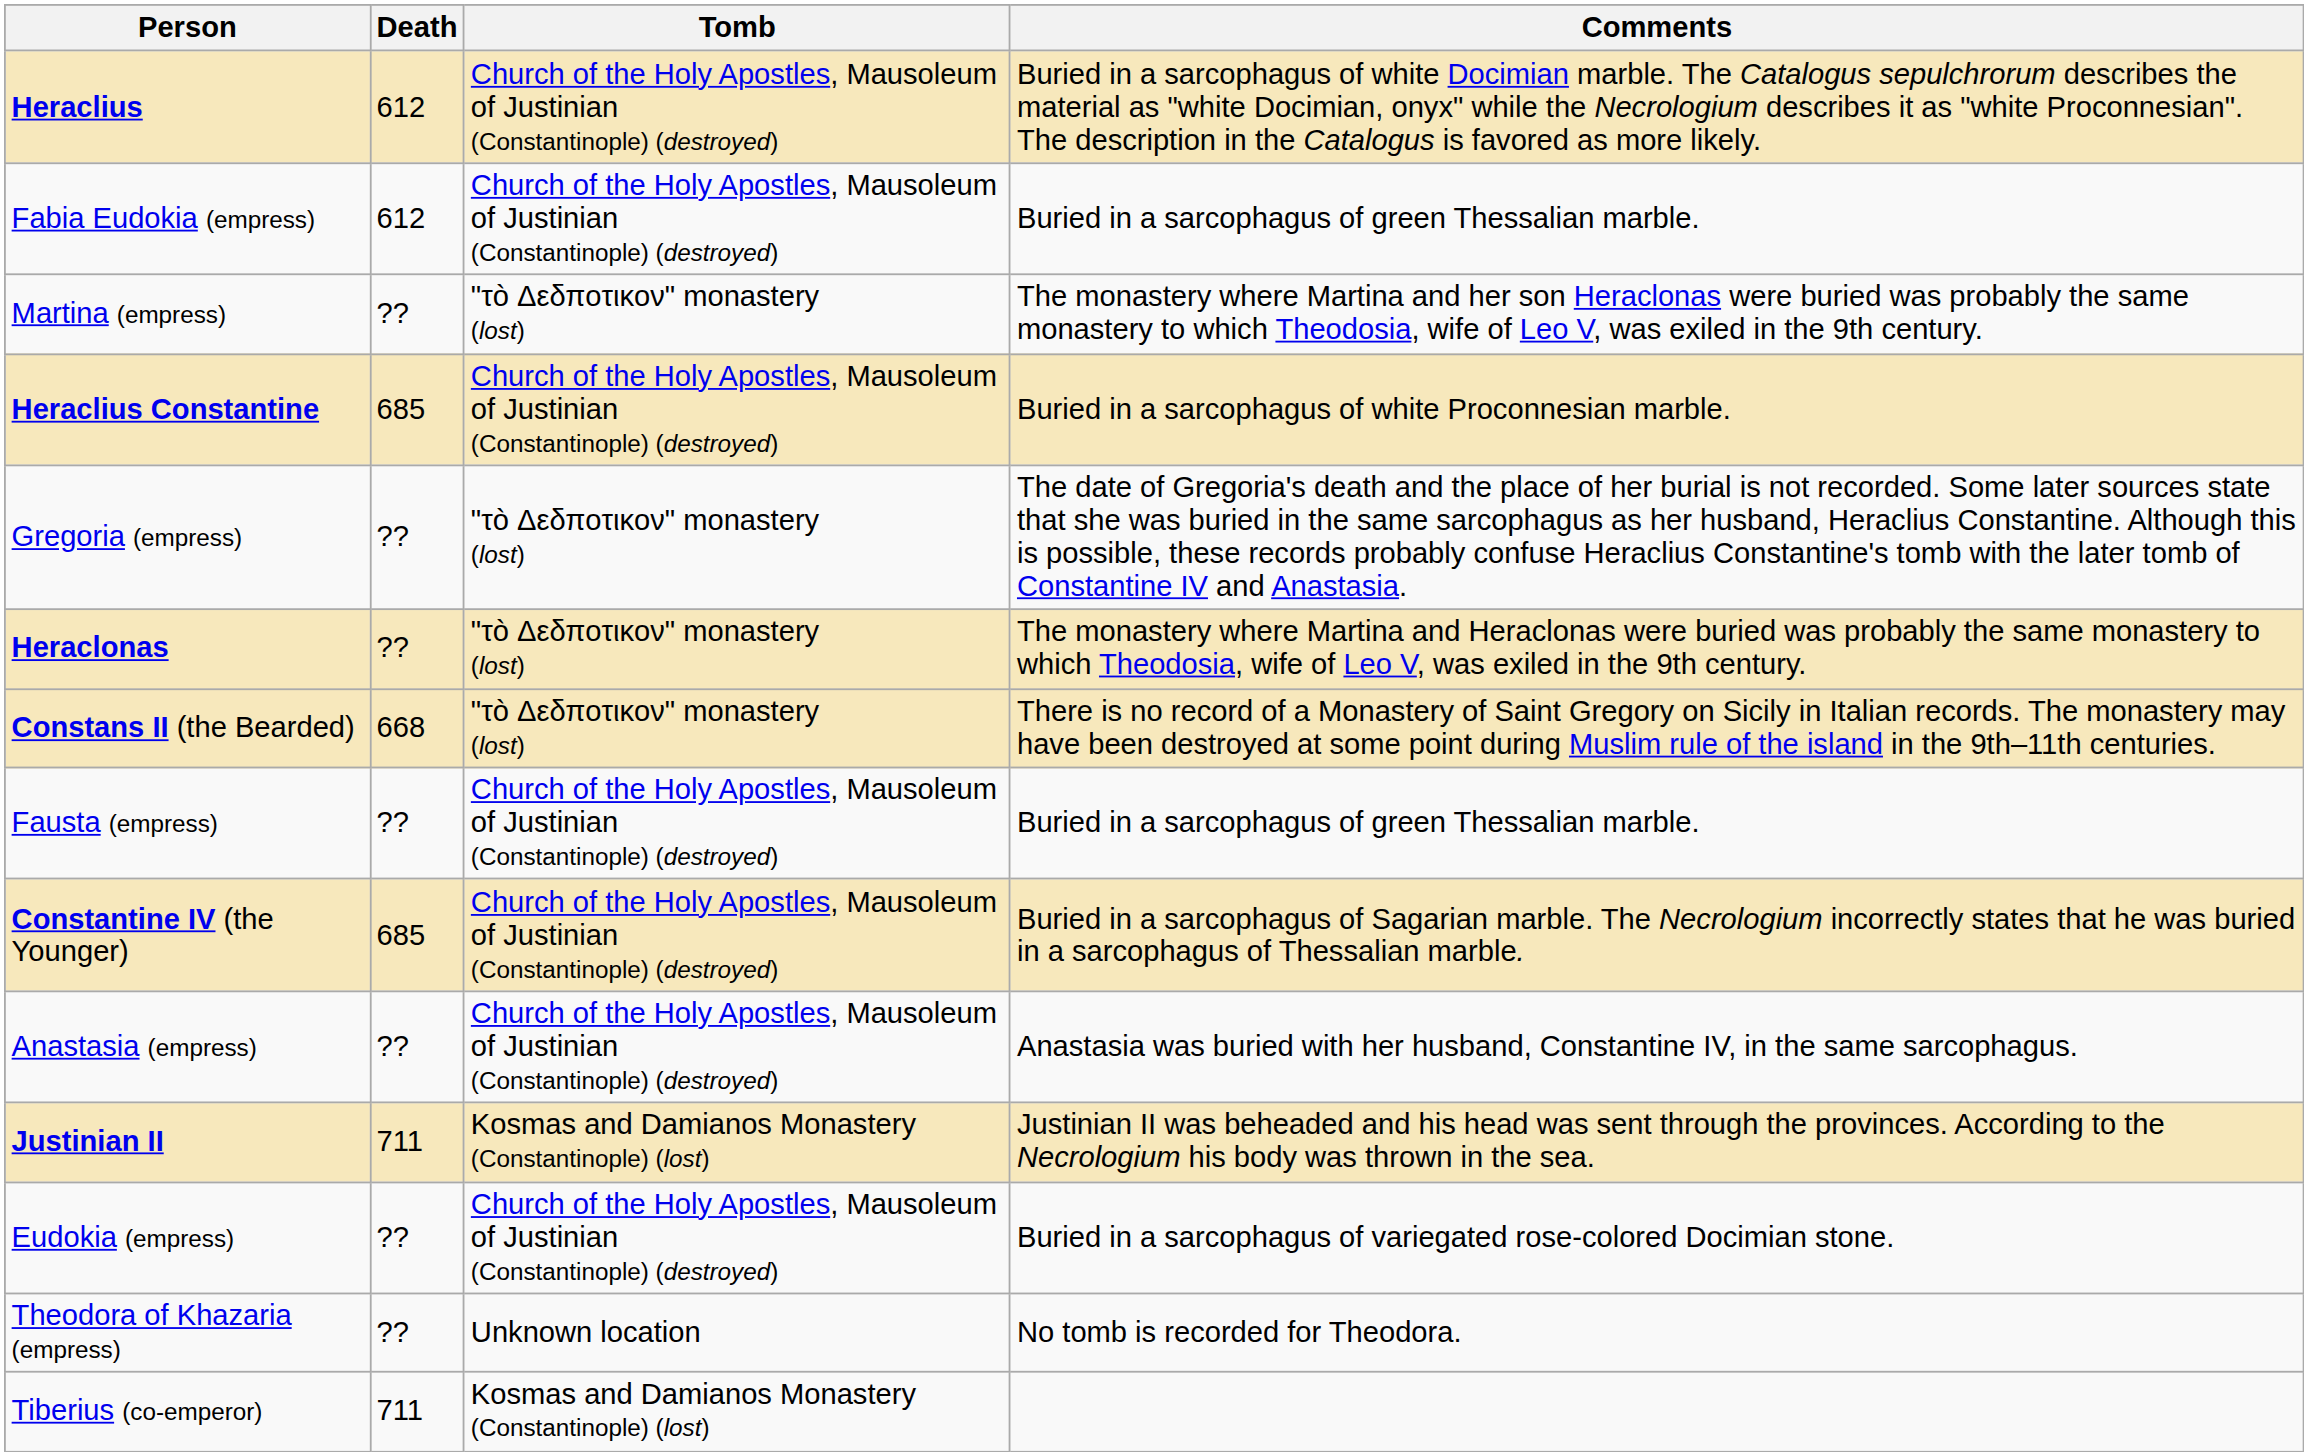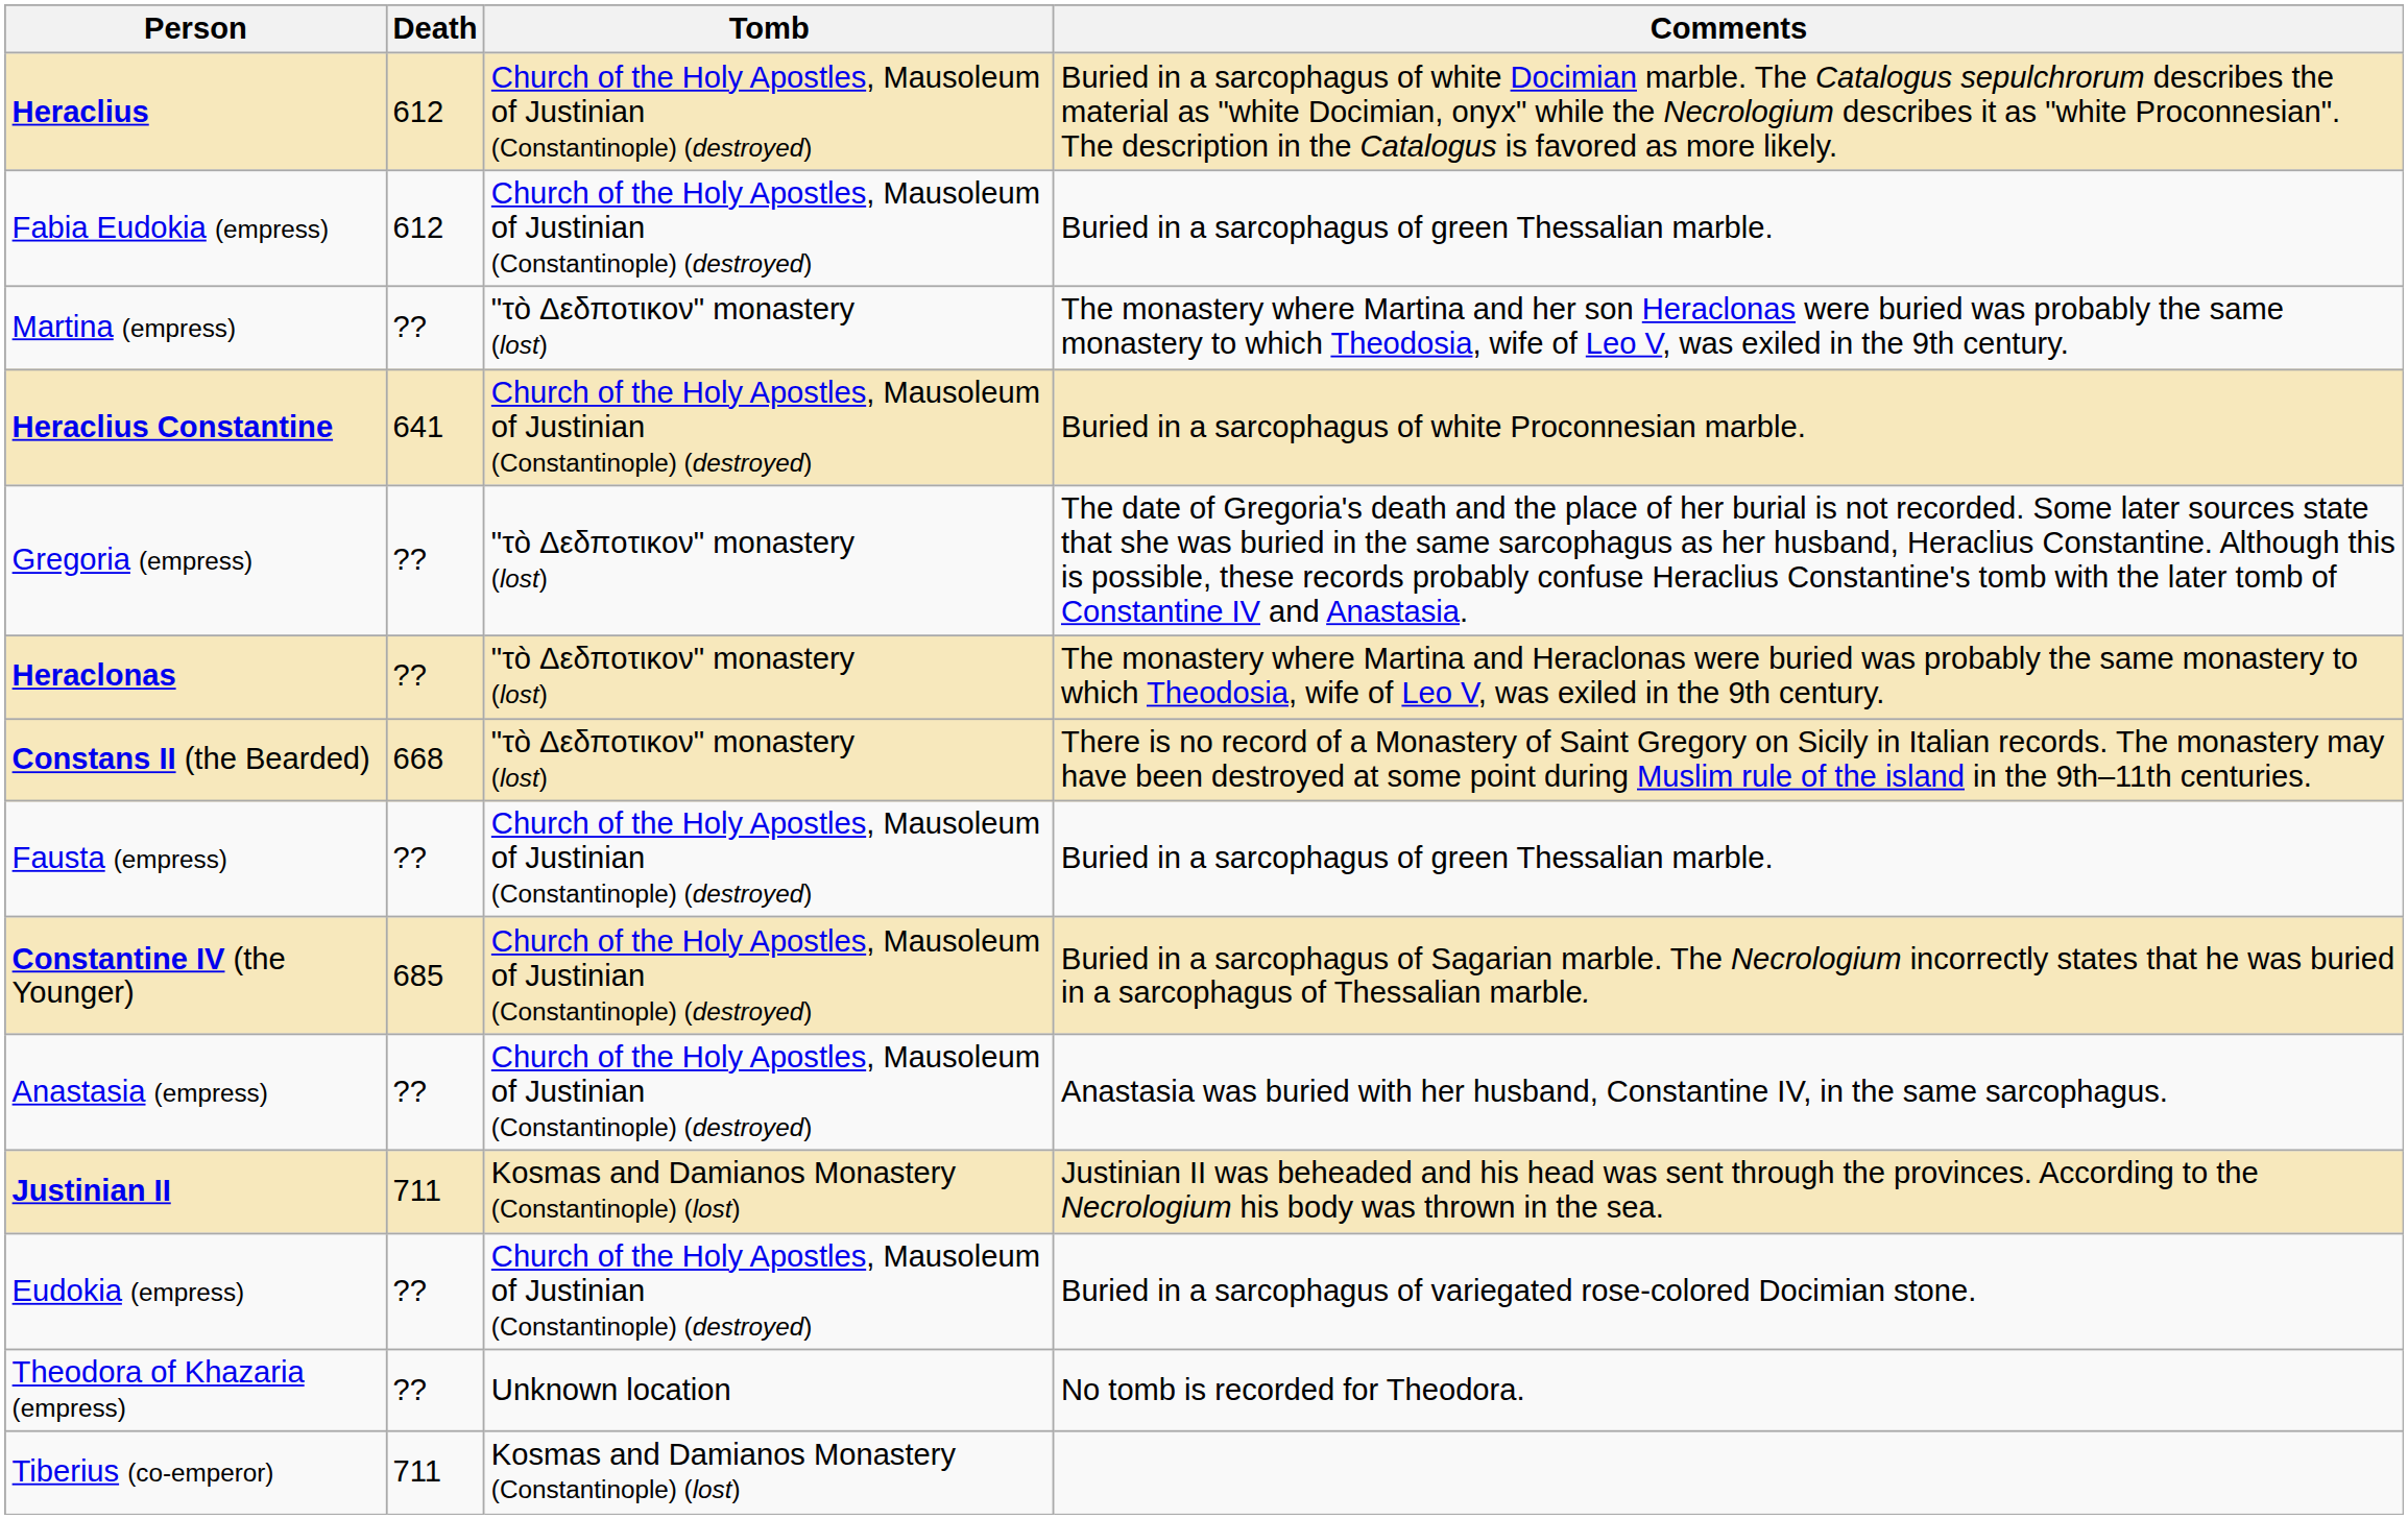 <table class="wikitable plainrowheaders" style="width:100%;">
 <tr>
 <th scope="col" width="16%">Person</th>
 <th scope="col" width="3%">Death</th>
 <th scope="col" width="24%">Tomb</th>
 <th scope="col" width="57%">Comments</th>
 </tr>
 <tr style="background:#f7e8bc;">
 <td><strong><a href='#'>Heraclius</a></strong></td>
 <td>612</td>
 <td><a href='#'>Church of the Holy Apostles</a>, Mausoleum of Justinian<br><small>(Constantinople) (<em>destroyed</em>)</small></td>
 <td>Buried in a sarcophagus of white <a href='#'>Docimian</a> marble.<em></em> The <em>Catalogus sepulchrorum</em> describes the material as "white Docimian, onyx" while the <em>Necrologium</em> describes it as "white Proconnesian". The description in the <em>Catalogus</em> is favored as more likely.<em></em></td>
 </tr>
 <tr>
 <td><a href='#'>Fabia Eudokia</a> <small>(empress)</small></td>
 <td>612</td>
 <td><a href='#'>Church of the Holy Apostles</a>, Mausoleum of Justinian<br><small>(Constantinople) (<em>destroyed</em>)</small></td>
 <td>Buried in a sarcophagus of green Thessalian marble.<em></em></td>
 </tr>
 <tr>
 <td><a href='#'>Martina</a> <small>(empress)</small></td>
 <td>??</td>
 <td>"τò Δεδπoτικoν" monastery<br><small>(<em>lost</em>)</small></td>
 <td>The monastery where Martina and her son <a href='#'>Heraclonas</a> were buried was probably the same monastery to which <a href='#'>Theodosia</a>, wife of <a href='#'>Leo V</a>, was exiled in the 9th century.</td>
 </tr>
 <tr style="background:#f7e8bc;">
 <td><strong><a href='#'>Heraclius Constantine</a></strong></td>
-<td>685</td>
+<td>641</td>
 <td><a href='#'>Church of the Holy Apostles</a>, Mausoleum of Justinian<br><small>(Constantinople) (<em>destroyed</em>)</small></td>
 <td>Buried in a sarcophagus of white Proconnesian marble.</td>
 </tr>
 <tr>
 <td><a href='#'>Gregoria</a> <small>(empress)</small></td>
 <td>??</td>
 <td>"τò Δεδπoτικoν" monastery<br><small>(<em>lost</em>)</small></td>
 <td>The date of Gregoria's death and the place of her burial is not recorded. Some later sources state that she was buried in the same sarcophagus as her husband, Heraclius Constantine. Although this is possible, these records probably confuse Heraclius Constantine's tomb with the later tomb of <a href='#'>Constantine IV</a> and <a href='#'>Anastasia</a>.</td>
 </tr>
 <tr style="background:#f7e8bc;">
 <td><strong><a href='#'>Heraclonas</a></strong></td>
 <td>??</td>
 <td>"τò Δεδπoτικoν" monastery<br><small>(<em>lost</em>)</small></td>
 <td>The monastery where Martina and Heraclonas were buried was probably the same monastery to which <a href='#'>Theodosia</a>, wife of <a href='#'>Leo V</a>, was exiled in the 9th century.</td>
 </tr>
 <tr style="background:#f7e8bc;">
 <td><strong><a href='#'>Constans II</a></strong> (the Bearded)</td>
 <td>668</td>
 <td>"τò Δεδπoτικoν" monastery<br><small>(<em>lost</em>)</small></td>
 <td>There is no record of a Monastery of Saint Gregory on Sicily in Italian records. The monastery may have been destroyed at some point during <a href='#'>Muslim rule of the island</a> in the 9th–11th centuries.<em></em></td>
 </tr>
 <tr>
 <td><a href='#'>Fausta</a> <small>(empress)</small></td>
 <td>??</td>
 <td><a href='#'>Church of the Holy Apostles</a>, Mausoleum of Justinian<br><small>(Constantinople) (<em>destroyed</em>)</small></td>
 <td>Buried in a sarcophagus of green Thessalian marble.<em></em></td>
 </tr>
 <tr style="background:#f7e8bc;">
 <td><strong><a href='#'>Constantine IV</a></strong> (the Younger)</td>
 <td>685</td>
 <td><a href='#'>Church of the Holy Apostles</a>, Mausoleum of Justinian<br><small>(Constantinople) (<em>destroyed</em>)</small></td>
 <td>Buried in a sarcophagus of Sagarian marble.<em></em> The <em>Necrologium</em> incorrectly states that he was buried in a sarcophagus of Thessalian marble<em>.</em></td>
 </tr>
 <tr>
 <td><a href='#'>Anastasia</a> <small>(empress)</small></td>
 <td>??</td>
 <td><a href='#'>Church of the Holy Apostles</a>, Mausoleum of Justinian<br><small>(Constantinople) (<em>destroyed</em>)</small></td>
 <td>Anastasia was buried with her husband, Constantine IV, in the same sarcophagus.<em></em></td>
 </tr>
 <tr style="background:#f7e8bc;">
 <td><strong><a href='#'>Justinian II</a></strong></td>
 <td>711</td>
 <td>Kosmas and Damianos Monastery<em></em><br><small>(Constantinople) (<em>lost</em>)</small></td>
 <td>Justinian II was beheaded and his head was sent through the provinces. According to the <em>Necrologium</em> his body was thrown in the sea.<em></em></td>
 </tr>
 <tr>
 <td><a href='#'>Eudokia</a> <small>(empress)</small></td>
 <td>??</td>
 <td><a href='#'>Church of the Holy Apostles</a>, Mausoleum of Justinian<br><small>(Constantinople) (<em>destroyed</em>)</small></td>
 <td>Buried in a sarcophagus of variegated rose-colored Docimian stone.</td>
 </tr>
 <tr>
 <td><a href='#'>Theodora of Khazaria</a> <small>(empress)</small></td>
 <td>??</td>
 <td>Unknown location</td>
 <td>No tomb is recorded for Theodora.</td>
 </tr>
 <tr>
 <td><a href='#'>Tiberius</a> <small>(co-emperor)</small></td>
 <td>711</td>
 <td>Kosmas and Damianos Monastery<em></em><br><small>(Constantinople) (<em>lost</em>)</small></td>
 <td></td>
 </tr>
 </table>
